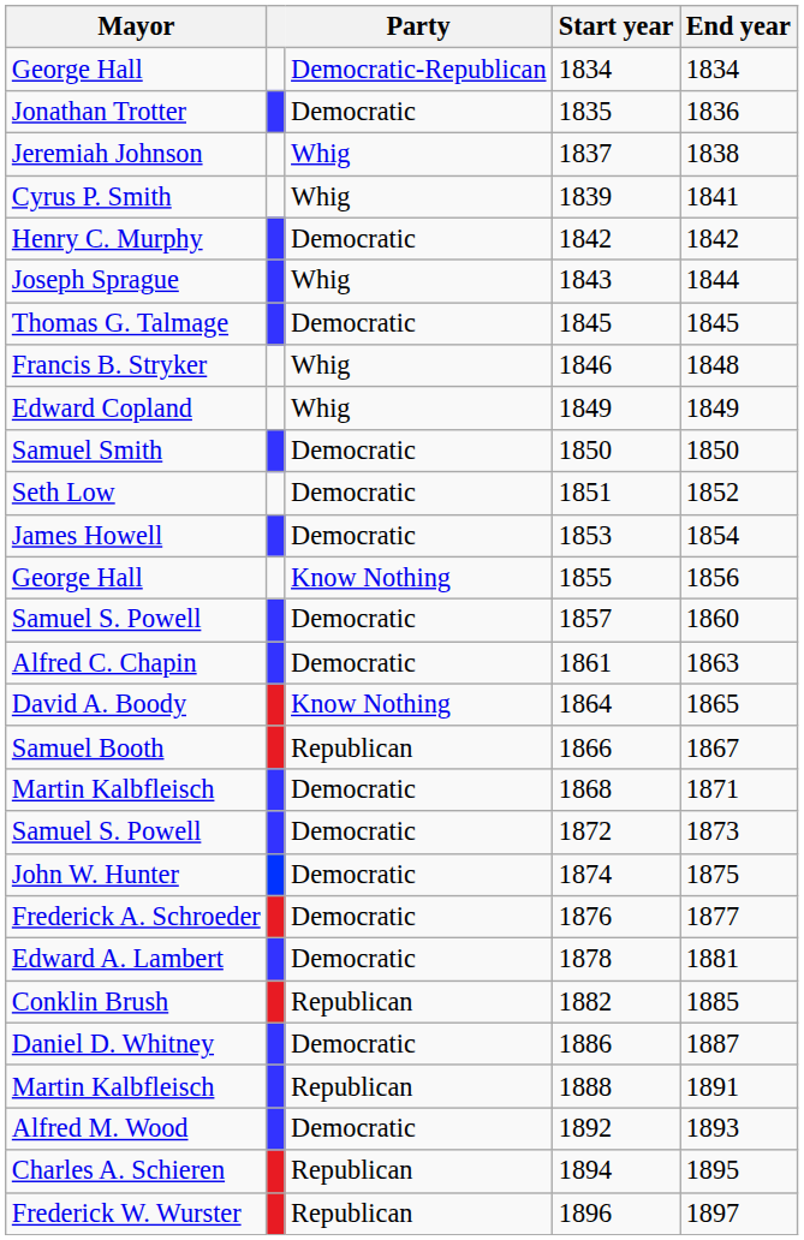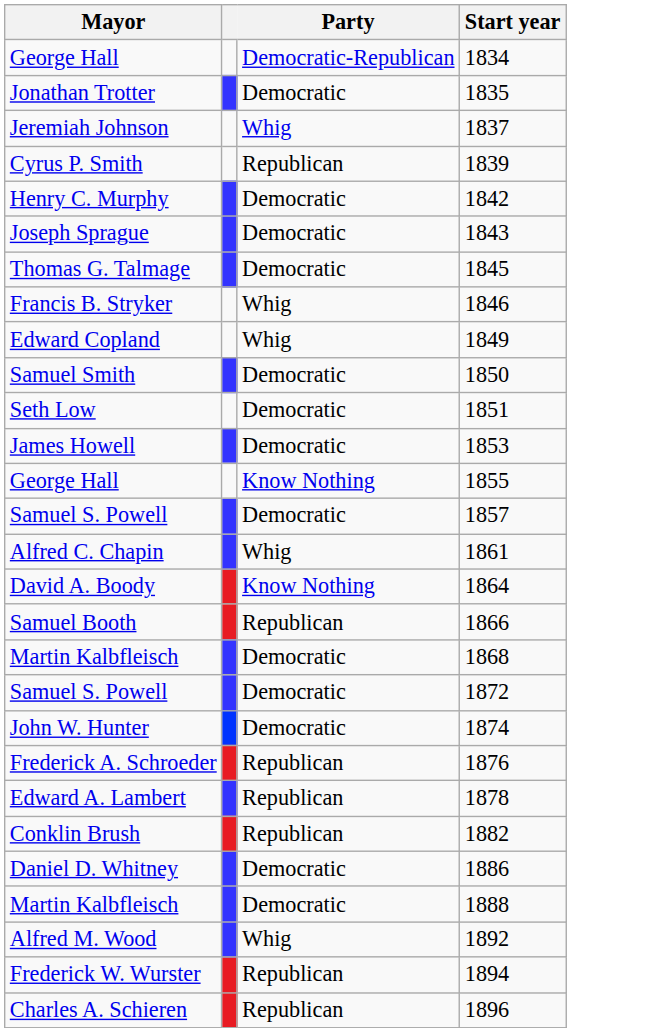 <table class="wikitable sortable">
 <tr>
 <th>Mayor</th>
 <th class=unsortable> </th>
 <th style="border-left-style:hidden;padding:0.1em 0em">Party</th>
 <th>Start year</th>
-<th>End year</th>
 </tr>
 <tr>
 <td><a href='#'>George Hall</a></td>
 <td bgcolor=></td>
 <td><a href='#'>Democratic-Republican</a></td>
-<td>1834</td>
 <td>1834</td>
 </tr>
 <tr>
 <td><a href='#'>Jonathan Trotter</a></td>
 <td bgcolor=#3333FF></td>
 <td>Democratic</td>
 <td>1835</td>
-<td>1836</td>
 </tr>
 <tr>
 <td><a href='#'>Jeremiah Johnson</a></td>
 <td bgcolor=></td>
 <td><a href='#'>Whig</a></td>
 <td>1837</td>
-<td>1838</td>
 </tr>
 <tr>
 <td><a href='#'>Cyrus P. Smith</a></td>
 <td bgcolor=></td>
-<td>Whig</td>
+<td>Republican</td>
 <td>1839</td>
-<td>1841</td>
 </tr>
 <tr>
 <td><a href='#'>Henry C. Murphy</a></td>
 <td bgcolor=#3333FF></td>
 <td>Democratic</td>
 <td>1842</td>
-<td>1842</td>
 </tr>
 <tr>
 <td><a href='#'>Joseph Sprague</a></td>
 <td bgcolor=#3333FF></td>
-<td>Whig</td>
+<td>Democratic</td>
 <td>1843</td>
-<td>1844</td>
 </tr>
 <tr>
 <td><a href='#'>Thomas G. Talmage</a></td>
 <td bgcolor=#3333FF></td>
 <td>Democratic</td>
-<td>1845</td>
 <td>1845</td>
 </tr>
 <tr>
 <td><a href='#'>Francis B. Stryker</a></td>
 <td bgcolor=></td>
 <td>Whig</td>
 <td>1846</td>
-<td>1848</td>
 </tr>
 <tr>
 <td><a href='#'>Edward Copland</a></td>
 <td bgcolor=></td>
 <td>Whig</td>
-<td>1849</td>
 <td>1849</td>
 </tr>
 <tr>
 <td><a href='#'>Samuel Smith</a></td>
 <td bgcolor=#3333FF></td>
 <td>Democratic</td>
 <td>1850</td>
-<td>1850</td>
 </tr>
 <tr>
 <td><a href='#'>Seth Low</a></td>
 <td bgcolor=></td>
 <td>Democratic</td>
 <td>1851</td>
-<td>1852</td>
 </tr>
 <tr>
 <td><a href='#'>James Howell</a></td>
 <td bgcolor=#3333FF></td>
 <td>Democratic</td>
 <td>1853</td>
-<td>1854</td>
 </tr>
 <tr>
 <td><a href='#'>George Hall</a></td>
 <td bgcolor=></td>
 <td><a href='#'>Know Nothing</a></td>
 <td>1855</td>
-<td>1856</td>
 </tr>
 <tr>
 <td><a href='#'>Samuel S. Powell</a></td>
 <td bgcolor=#3333FF></td>
 <td>Democratic</td>
 <td>1857</td>
-<td>1860</td>
 </tr>
 <tr>
 <td><a href='#'>Alfred C. Chapin</a></td>
 <td bgcolor=#3333FF></td>
-<td>Democratic</td>
+<td>Whig</td>
 <td>1861</td>
-<td>1863</td>
 </tr>
 <tr>
 <td><a href='#'>David A. Boody</a></td>
 <td bgcolor=#E81B23></td>
 <td><a href='#'>Know Nothing</a></td>
 <td>1864</td>
-<td>1865</td>
 </tr>
 <tr>
 <td><a href='#'>Samuel Booth</a></td>
 <td bgcolor=#E81B23></td>
 <td>Republican</td>
 <td>1866</td>
-<td>1867</td>
 </tr>
 <tr>
 <td><a href='#'>Martin Kalbfleisch</a></td>
 <td bgcolor=#3333FF></td>
 <td>Democratic</td>
 <td>1868</td>
-<td>1871</td>
 </tr>
 <tr>
 <td><a href='#'>Samuel S. Powell</a></td>
 <td bgcolor=#3333FF></td>
 <td>Democratic</td>
 <td>1872</td>
-<td>1873</td>
 </tr>
 <tr>
 <td><a href='#'>John W. Hunter</a></td>
 <td bgcolor=(#3333FF></td>
 <td>Democratic</td>
 <td>1874</td>
-<td>1875</td>
 </tr>
 <tr>
 <td><a href='#'>Frederick A. Schroeder</a></td>
 <td bgcolor=#E81B23></td>
-<td>Democratic</td>
+<td>Republican</td>
 <td>1876</td>
-<td>1877</td>
 </tr>
 <tr>
 <td><a href='#'>Edward A. Lambert</a></td>
 <td bgcolor=#3333FF></td>
-<td>Democratic</td>
+<td>Republican</td>
 <td>1878</td>
-<td>1881</td>
 </tr>
 <tr>
 <td><a href='#'>Conklin Brush</a></td>
 <td bgcolor=#E81B23></td>
 <td>Republican</td>
 <td>1882</td>
-<td>1885</td>
 </tr>
 <tr>
 <td><a href='#'>Daniel D. Whitney</a></td>
 <td bgcolor=#3333FF></td>
 <td>Democratic</td>
 <td>1886</td>
-<td>1887</td>
 </tr>
 <tr>
 <td><a href='#'>Martin Kalbfleisch</a></td>
 <td bgcolor=#3333FF></td>
-<td>Republican</td>
+<td>Democratic</td>
 <td>1888</td>
-<td>1891</td>
 </tr>
 <tr>
 <td><a href='#'>Alfred M. Wood</a></td>
 <td bgcolor=#3333FF></td>
-<td>Democratic</td>
+<td>Whig</td>
 <td>1892</td>
-<td>1893</td>
+</tr>
+<tr>
+<td><a href='#'>Frederick W. Wurster</a></td>
+<td bgcolor=#E81B23></td>
+<td>Republican</td>
+<td>1894</td>
 </tr>
 <tr>
 <td><a href='#'>Charles A. Schieren</a></td>
 <td bgcolor=#E81B23></td>
 <td>Republican</td>
-<td>1894</td>
-<td>1895</td>
-</tr>
-<tr>
-<td><a href='#'>Frederick W. Wurster</a></td>
-<td bgcolor=#E81B23></td>
-<td>Republican</td>
 <td>1896</td>
-<td>1897</td>
 </tr>
 </table>
